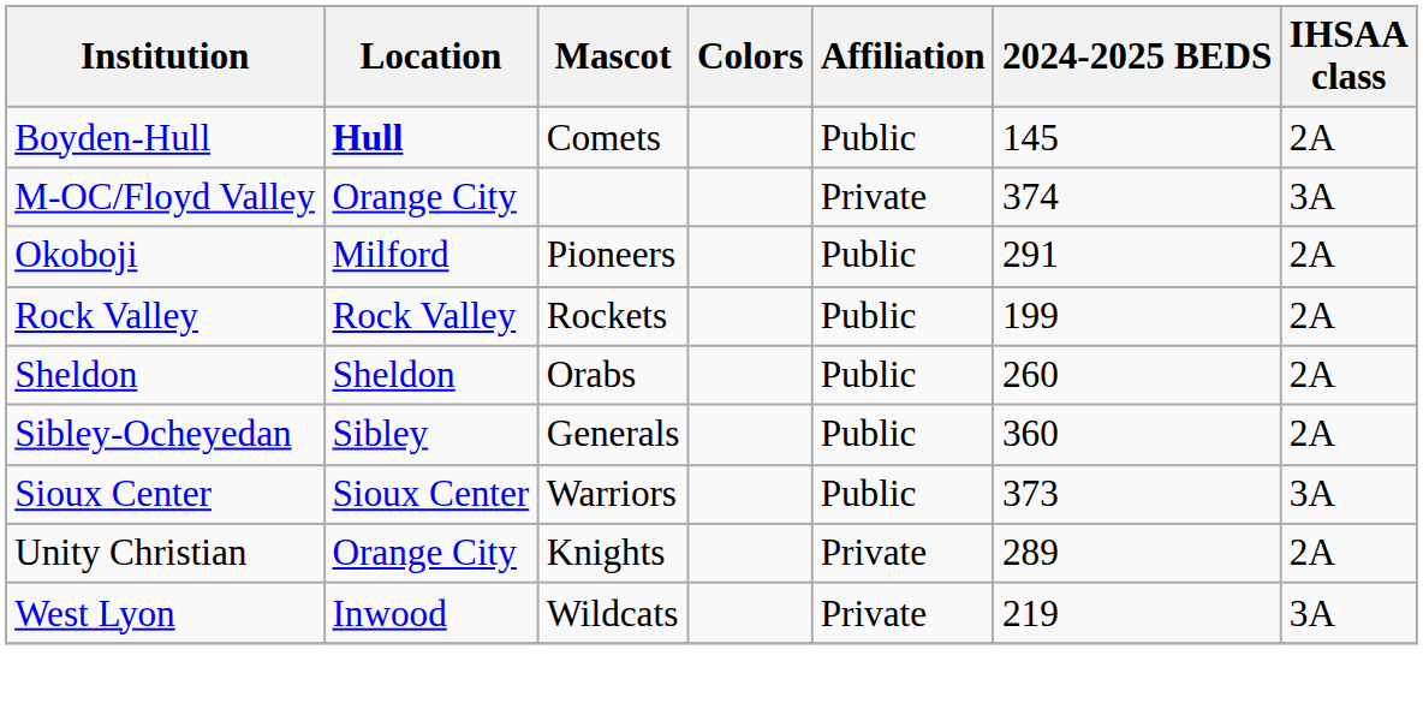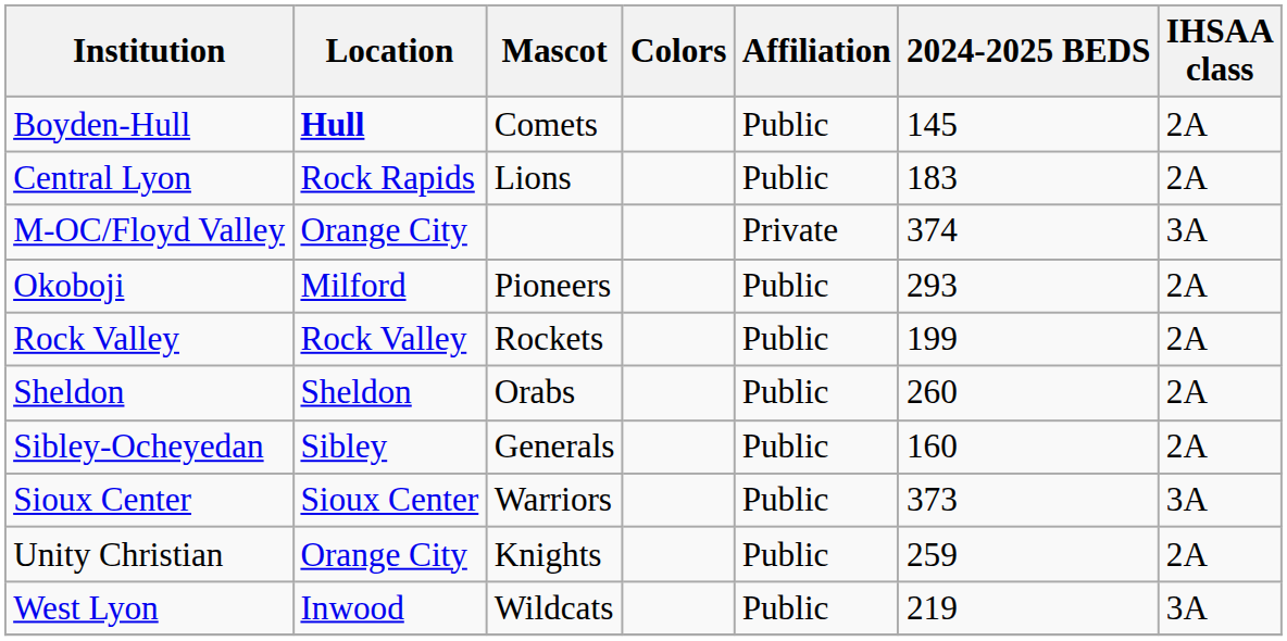 <table class="wikitable">
 <tr>
 <th>Institution</th>
 <th>Location</th>
 <th>Mascot</th>
 <th>Colors</th>
 <th>Affiliation</th>
 <th>2024-2025 BEDS</th>
 <th>IHSAA<br>class</th>
 </tr>
 <tr>
 <td><a href='#'>Boyden-Hull</a></td>
 <td><strong><a href='#'>Hull</a></strong></td>
 <td>Comets</td>
 <td> </td>
 <td>Public</td>
 <td>145</td>
 <td>2A</td>
 </tr>
 <tr>
+<td><a href='#'>Central Lyon</a></td>
+<td><a href='#'>Rock Rapids</a></td>
+<td>Lions</td>
+<td> </td>
+<td>Public</td>
+<td>183</td>
+<td>2A</td>
+</tr>
+<tr>
 <td><a href='#'>M-OC/Floyd Valley</a></td>
 <td><a href='#'>Orange City</a></td>
 <td></td>
 <td> </td>
 <td>Private</td>
 <td>374</td>
 <td>3A</td>
 </tr>
 <tr>
 <td><a href='#'>Okoboji</a></td>
 <td><a href='#'>Milford</a></td>
 <td>Pioneers</td>
 <td> </td>
 <td>Public</td>
-<td>291</td>
+<td>293</td>
 <td>2A</td>
 </tr>
 <tr>
 <td><a href='#'>Rock Valley</a></td>
 <td><a href='#'>Rock Valley</a></td>
 <td>Rockets</td>
 <td> </td>
 <td>Public</td>
 <td>199</td>
 <td>2A</td>
 </tr>
 <tr>
 <td><a href='#'>Sheldon</a></td>
 <td><a href='#'>Sheldon</a></td>
 <td>Orabs</td>
 <td> </td>
 <td>Public</td>
 <td>260</td>
 <td>2A</td>
 </tr>
 <tr>
 <td><a href='#'>Sibley-Ocheyedan</a></td>
 <td><a href='#'>Sibley</a></td>
 <td>Generals</td>
 <td> </td>
 <td>Public</td>
-<td>360</td>
+<td>160</td>
 <td>2A</td>
 </tr>
 <tr>
 <td><a href='#'>Sioux Center</a></td>
 <td><a href='#'>Sioux Center</a></td>
 <td>Warriors</td>
 <td> </td>
 <td>Public</td>
 <td>373</td>
 <td>3A</td>
 </tr>
 <tr>
 <td>Unity Christian</td>
 <td><a href='#'>Orange City</a></td>
 <td>Knights</td>
 <td> </td>
-<td>Private</td>
-<td>289</td>
+<td>Public</td>
+<td>259</td>
 <td>2A</td>
 </tr>
 <tr>
 <td><a href='#'>West Lyon</a></td>
 <td><a href='#'>Inwood</a></td>
 <td>Wildcats</td>
 <td> </td>
-<td>Private</td>
+<td>Public</td>
 <td>219</td>
 <td>3A</td>
 </tr>
 <tr>
 </tr>
 </table>
